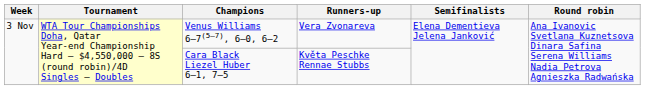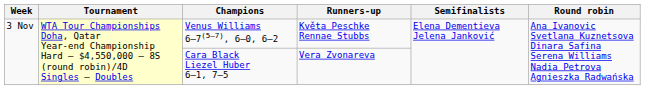 <table class=wikitable style=font-size:95%>
 <tr>
 <th style="width:48px;">Week</th>
 <th style="width:248px;">Tournament</th>
 <th style="width:200px;">Champions</th>
 <th style="width:200px;">Runners-up</th>
 <th style="width:190px;">Semifinalists</th>
 <th style="width:190px;">Round robin</th>
 </tr>
 <tr valign="top">
 <td rowspan=2>3 Nov</td>
 <td rowspan=2 bgcolor=#FFFFCC><a href='#'>WTA Tour Championships</a><br> <a href='#'>Doha</a>, Qatar<br>Year-end Championship<br>Hard – $4,550,000 – 8S (round robin)/4D<br><a href='#'>Singles</a> – <a href='#'>Doubles</a></td>
 <td> <a href='#'>Venus Williams</a><br> 6–7<sup>(5–7)</sup>, 6–0, 6–2</td>
-<td> <a href='#'>Vera Zvonareva</a></td>
+<td> <a href='#'>Květa Peschke</a> <br>  <a href='#'>Rennae Stubbs</a></td>
 <td rowspan=2> <a href='#'>Elena Dementieva</a><br> <a href='#'>Jelena Janković</a></td>
 <td rowspan=2> <a href='#'>Ana Ivanovic</a><br> <a href='#'>Svetlana Kuznetsova</a><br> <a href='#'>Dinara Safina</a><br> <a href='#'>Serena Williams</a><br> <a href='#'>Nadia Petrova</a><br> <a href='#'>Agnieszka Radwańska</a></td>
 </tr>
 <tr valign="top">
 <td> <a href='#'>Cara Black</a> <br>  <a href='#'>Liezel Huber</a><br>6–1, 7–5</td>
-<td> <a href='#'>Květa Peschke</a> <br>  <a href='#'>Rennae Stubbs</a></td>
+<td> <a href='#'>Vera Zvonareva</a></td>
 </tr>
 </table>
